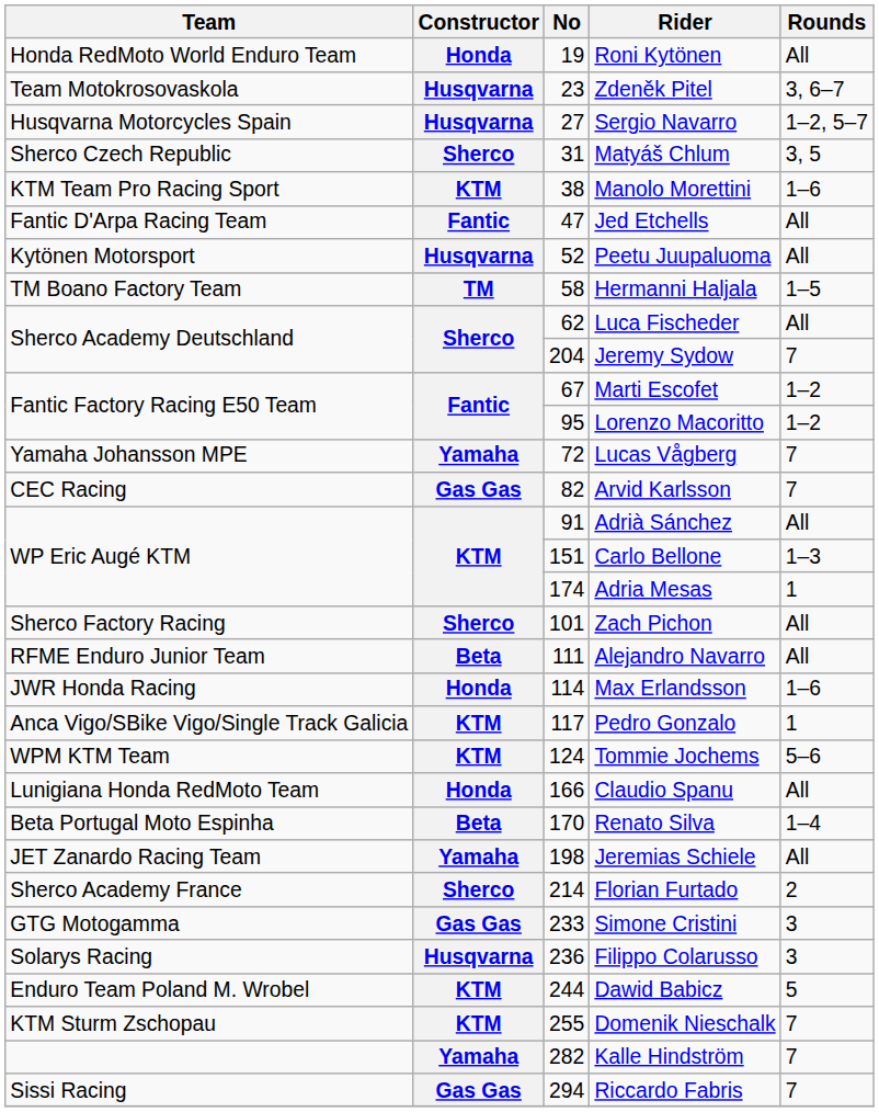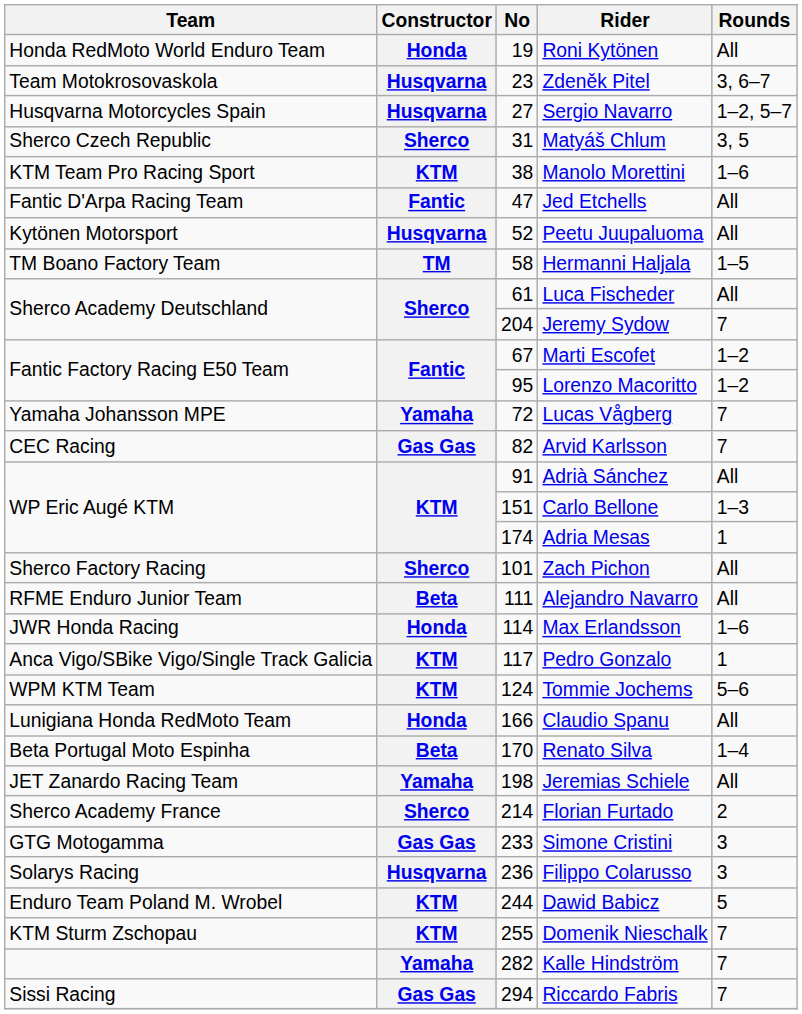 <table class="wikitable" style="font-size: 85%;">
 <tr>
 <th>Team</th>
 <th>Constructor</th>
 <th>No</th>
 <th>Rider</th>
 <th>Rounds</th>
 </tr>
 <tr>
 <td>Honda RedMoto World Enduro Team</td>
 <th><a href='#'>Honda</a></th>
 <td align="right">19</td>
 <td> <a href='#'>Roni Kytönen</a></td>
 <td>All</td>
 </tr>
 <tr>
 <td>Team Motokrosovaskola</td>
 <th><a href='#'>Husqvarna</a></th>
 <td align="right">23</td>
 <td> <a href='#'>Zdeněk Pitel</a></td>
 <td>3, 6–7</td>
 </tr>
 <tr>
 <td>Husqvarna Motorcycles Spain</td>
 <th><a href='#'>Husqvarna</a></th>
 <td align="right">27</td>
 <td> <a href='#'>Sergio Navarro</a></td>
 <td>1–2, 5–7</td>
 </tr>
 <tr>
 <td>Sherco Czech Republic</td>
 <th><a href='#'>Sherco</a></th>
 <td align="right">31</td>
 <td> <a href='#'>Matyáš Chlum</a></td>
 <td>3, 5</td>
 </tr>
 <tr>
 <td>KTM Team Pro Racing Sport</td>
 <th><a href='#'>KTM</a></th>
 <td align="right">38</td>
 <td> <a href='#'>Manolo Morettini</a></td>
 <td>1–6</td>
 </tr>
 <tr>
 <td>Fantic D'Arpa Racing Team</td>
 <th><a href='#'>Fantic</a></th>
 <td align="right">47</td>
 <td> <a href='#'>Jed Etchells</a></td>
 <td>All</td>
 </tr>
 <tr>
 <td>Kytönen Motorsport</td>
 <th><a href='#'>Husqvarna</a></th>
 <td align="right">52</td>
 <td> <a href='#'>Peetu Juupaluoma</a></td>
 <td>All</td>
 </tr>
 <tr>
 <td>TM Boano Factory Team</td>
 <th><a href='#'>TM</a></th>
 <td align="right">58</td>
 <td> <a href='#'>Hermanni Haljala</a></td>
 <td>1–5</td>
 </tr>
 <tr>
 <td rowspan=2>Sherco Academy Deutschland</td>
 <th rowspan=2><a href='#'>Sherco</a></th>
-<td align="right">62</td>
+<td align="right">61</td>
 <td> <a href='#'>Luca Fischeder</a></td>
 <td>All</td>
 </tr>
 <tr>
 <td align="right">204</td>
 <td> <a href='#'>Jeremy Sydow</a></td>
 <td>7</td>
 </tr>
 <tr>
 <td rowspan=2>Fantic Factory Racing E50 Team</td>
 <th rowspan=2><a href='#'>Fantic</a></th>
 <td align="right">67</td>
 <td> <a href='#'>Marti Escofet</a></td>
 <td>1–2</td>
 </tr>
 <tr>
 <td align="right">95</td>
 <td> <a href='#'>Lorenzo Macoritto</a></td>
 <td>1–2</td>
 </tr>
 <tr>
 <td>Yamaha Johansson MPE</td>
 <th><a href='#'>Yamaha</a></th>
 <td align="right">72</td>
 <td> <a href='#'>Lucas Vågberg</a></td>
 <td>7</td>
 </tr>
 <tr>
 <td>CEC Racing</td>
 <th><a href='#'>Gas Gas</a></th>
 <td align="right">82</td>
 <td> <a href='#'>Arvid Karlsson</a></td>
 <td>7</td>
 </tr>
 <tr>
 <td rowspan=3>WP Eric Augé KTM</td>
 <th rowspan=3><a href='#'>KTM</a></th>
 <td align="right">91</td>
 <td> <a href='#'>Adrià Sánchez</a></td>
 <td>All</td>
 </tr>
 <tr>
 <td align="right">151</td>
 <td> <a href='#'>Carlo Bellone</a></td>
 <td>1–3</td>
 </tr>
 <tr>
 <td align="right">174</td>
 <td> <a href='#'>Adria Mesas</a></td>
 <td>1</td>
 </tr>
 <tr>
 <td>Sherco Factory Racing</td>
 <th><a href='#'>Sherco</a></th>
 <td align="right">101</td>
 <td> <a href='#'>Zach Pichon</a></td>
 <td>All</td>
 </tr>
 <tr>
 <td>RFME Enduro Junior Team</td>
 <th><a href='#'>Beta</a></th>
 <td align="right">111</td>
 <td> <a href='#'>Alejandro Navarro</a></td>
 <td>All</td>
 </tr>
 <tr>
 <td>JWR Honda Racing</td>
 <th><a href='#'>Honda</a></th>
 <td align="right">114</td>
 <td> <a href='#'>Max Erlandsson</a></td>
 <td>1–6</td>
 </tr>
 <tr>
 <td>Anca Vigo/SBike Vigo/Single Track Galicia</td>
 <th><a href='#'>KTM</a></th>
 <td align="right">117</td>
 <td> <a href='#'>Pedro Gonzalo</a></td>
 <td>1</td>
 </tr>
 <tr>
 <td>WPM KTM Team</td>
 <th><a href='#'>KTM</a></th>
 <td align="right">124</td>
 <td> <a href='#'>Tommie Jochems</a></td>
 <td>5–6</td>
 </tr>
 <tr>
 <td>Lunigiana Honda RedMoto Team</td>
 <th><a href='#'>Honda</a></th>
 <td align="right">166</td>
 <td> <a href='#'>Claudio Spanu</a></td>
 <td>All</td>
 </tr>
 <tr>
 <td>Beta Portugal Moto Espinha</td>
 <th><a href='#'>Beta</a></th>
 <td align="right">170</td>
 <td> <a href='#'>Renato Silva</a></td>
 <td>1–4</td>
 </tr>
 <tr>
 <td>JET Zanardo Racing Team</td>
 <th><a href='#'>Yamaha</a></th>
 <td align="right">198</td>
 <td> <a href='#'>Jeremias Schiele</a></td>
 <td>All</td>
 </tr>
 <tr>
 <td>Sherco Academy France</td>
 <th><a href='#'>Sherco</a></th>
 <td align="right">214</td>
 <td> <a href='#'>Florian Furtado</a></td>
 <td>2</td>
 </tr>
 <tr>
 <td>GTG Motogamma</td>
 <th><a href='#'>Gas Gas</a></th>
 <td align="right">233</td>
 <td> <a href='#'>Simone Cristini</a></td>
 <td>3</td>
 </tr>
 <tr>
 <td>Solarys Racing</td>
 <th><a href='#'>Husqvarna</a></th>
 <td align="right">236</td>
 <td> <a href='#'>Filippo Colarusso</a></td>
 <td>3</td>
 </tr>
 <tr>
 <td>Enduro Team Poland M. Wrobel</td>
 <th><a href='#'>KTM</a></th>
 <td align="right">244</td>
 <td> <a href='#'>Dawid Babicz</a></td>
 <td>5</td>
 </tr>
 <tr>
 <td>KTM Sturm Zschopau</td>
 <th><a href='#'>KTM</a></th>
 <td align="right">255</td>
 <td> <a href='#'>Domenik Nieschalk</a></td>
 <td>7</td>
 </tr>
 <tr>
 <td></td>
 <th><a href='#'>Yamaha</a></th>
 <td align="right">282</td>
 <td> <a href='#'>Kalle Hindström</a></td>
 <td>7</td>
 </tr>
 <tr>
 <td>Sissi Racing</td>
 <th><a href='#'>Gas Gas</a></th>
 <td align="right">294</td>
 <td> <a href='#'>Riccardo Fabris</a></td>
 <td>7</td>
 </tr>
 <tr>
 </tr>
 </table>
